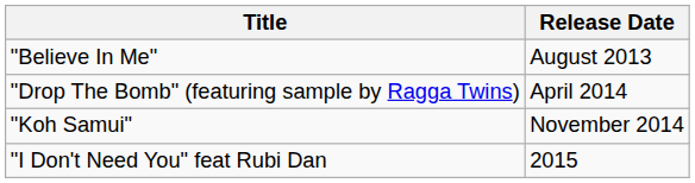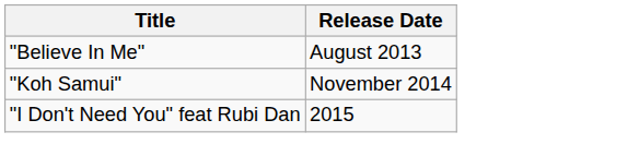 <table class="wikitable">
 <tr>
 <th>Title</th>
 <th>Release Date</th>
 </tr>
 <tr>
 <td>"Believe In Me"</td>
 <td>August 2013</td>
 </tr>
 <tr>
-<td>"Drop The Bomb" (featuring sample by <a href='#'>Ragga Twins</a>)</td>
-<td>April 2014</td>
-</tr>
-<tr>
 <td>"Koh Samui"</td>
 <td>November 2014</td>
 </tr>
 <tr>
 <td>"I Don't Need You" feat Rubi Dan</td>
 <td>2015</td>
 </tr>
 </table>
